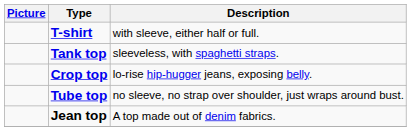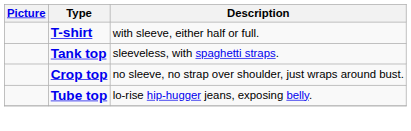 <table class="wikitable">
 <tr>
 <th><a href='#'>Picture</a></th>
 <th>Type</th>
 <th>Description</th>
 </tr>
 <tr>
 <td></td>
 <td><strong><big><a href='#'>T-shirt</a></big></strong></td>
 <td>with sleeve, either half or full.</td>
 </tr>
 <tr>
 <td></td>
 <td><strong><big><a href='#'>Tank top</a></big></strong></td>
 <td>sleeveless, with <a href='#'>spaghetti straps</a>.</td>
 </tr>
 <tr>
 <td></td>
 <td><strong><big><a href='#'>Crop top</a></big></strong></td>
-<td>lo-rise <a href='#'>hip-hugger</a> jeans, exposing <a href='#'>belly</a>.</td>
+<td>no sleeve, no strap over shoulder, just wraps around bust.</td>
 </tr>
 <tr>
 <td></td>
 <td><strong><big><a href='#'>Tube top</a></big></strong></td>
-<td>no sleeve, no strap over shoulder, just wraps around bust.</td>
-</tr>
-<tr>
-<td></td>
-<td><strong><big>Jean top</big></strong></td>
-<td>A top made out of <a href='#'>denim</a> fabrics.</td>
+<td>lo-rise <a href='#'>hip-hugger</a> jeans, exposing <a href='#'>belly</a>.</td>
 </tr>
 <tr>
 </tr>
 </table>
